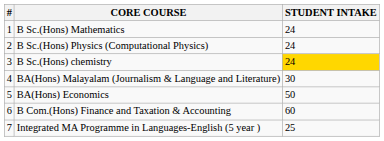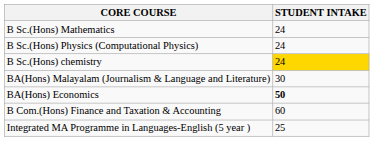 <table class="wikitable">
 <tr>
-<th>#</th>
 <th>CORE COURSE</th>
 <th>STUDENT INTAKE</th>
 </tr>
 <tr>
-<td>1</td>
 <td>B Sc.(Hons) Mathematics</td>
 <td>24</td>
 </tr>
 <tr>
-<td>2</td>
 <td>B Sc.(Hons) Physics (Computational Physics)</td>
 <td>24</td>
 </tr>
 <tr>
-<td>3</td>
 <td>B Sc.(Hons) chemistry</td>
 <td style="background: gold;">24</td>
 </tr>
 <tr>
-<td>4</td>
 <td>BA(Hons) Malayalam (Journalism & Language and Literature)</td>
 <td>30</td>
 </tr>
 <tr>
-<td>5</td>
 <td>BA(Hons) Economics</td>
-<td>50</td>
+<td><strong>50</strong></td>
 </tr>
 <tr>
-<td>6</td>
 <td>B Com.(Hons) Finance and Taxation & Accounting</td>
 <td>60</td>
 </tr>
 <tr>
-<td>7</td>
 <td>Integrated MA Programme in Languages-English (5 year )</td>
 <td>25</td>
 </tr>
 </table>
